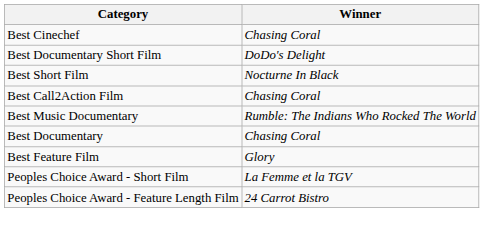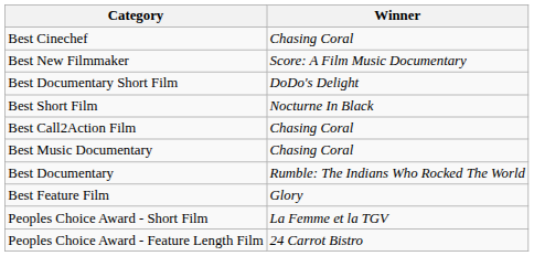 <table class="wikitable">
 <tr>
 <th>Category</th>
 <th>Winner</th>
 </tr>
 <tr>
 <td>Best Cinechef</td>
 <td><em>Chasing Coral</em></td>
+</tr>
+<tr>
+<td>Best New Filmmaker</td>
+<td><em>Score: A Film Music Documentary</em></td>
 </tr>
 <tr>
 <td>Best Documentary Short Film</td>
 <td><em>DoDo's Delight</em></td>
 </tr>
 <tr>
 <td>Best Short Film</td>
 <td><em>Nocturne In Black</em></td>
 </tr>
 <tr>
 <td>Best Call2Action Film</td>
 <td><em>Chasing Coral</em></td>
 </tr>
 <tr>
 <td>Best Music Documentary</td>
-<td><em>Rumble: The Indians Who Rocked The World</em></td>
+<td><em>Chasing Coral</em></td>
 </tr>
 <tr>
 <td>Best Documentary</td>
-<td><em>Chasing Coral</em></td>
+<td><em>Rumble: The Indians Who Rocked The World</em></td>
 </tr>
 <tr>
 <td>Best Feature Film</td>
 <td><em>Glory</em></td>
 </tr>
 <tr>
 <td>Peoples Choice Award - Short Film</td>
 <td><em>La Femme et la TGV</em></td>
 </tr>
 <tr>
 <td>Peoples Choice Award - Feature Length Film</td>
 <td><em>24 Carrot Bistro</em></td>
 </tr>
 </table>
